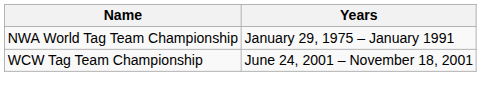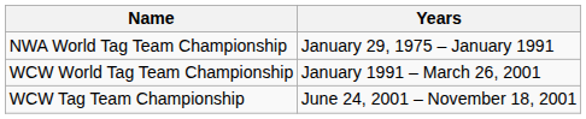 <table class="wikitable">
 <tr>
 <th>Name</th>
 <th>Years</th>
 </tr>
 <tr>
 <td>NWA World Tag Team Championship</td>
 <td>January 29, 1975 – January 1991</td>
 </tr>
 <tr>
+<td>WCW World Tag Team Championship</td>
+<td>January 1991 – March 26, 2001</td>
+</tr>
+<tr>
 <td>WCW Tag Team Championship</td>
 <td>June 24, 2001 – November 18, 2001</td>
 </tr>
 </table>
